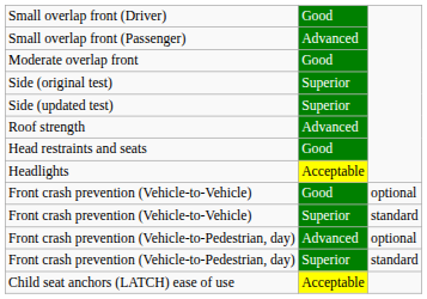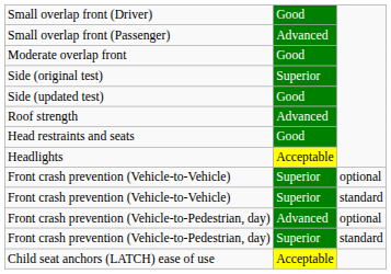 <table class="wikitable">
 <tr>
 <td>Small overlap front (Driver)</td>
 <td style="color:white;background: green">Good</td>
 </tr>
 <tr>
 <td>Small overlap front (Passenger)</td>
 <td style="color:white;background: green">Advanced</td>
 </tr>
 <tr>
 <td>Moderate overlap front</td>
 <td style="color:white;background: green">Good</td>
 </tr>
 <tr>
 <td>Side (original test)</td>
 <td style="color:white;background: green">Superior</td>
 </tr>
 <tr>
 <td>Side (updated test)</td>
-<td style="color:white;background: green">Superior</td>
+<td style="color:white;background: green">Good</td>
 </tr>
 <tr>
 <td>Roof strength</td>
 <td style="color:white;background: green">Advanced</td>
 </tr>
 <tr>
 <td>Head restraints and seats</td>
 <td style="color:white;background: green">Good</td>
 </tr>
 <tr>
 <td>Headlights</td>
 <td style="color:black;background: yellow">Acceptable</td>
 </tr>
 <tr>
 <td>Front crash prevention (Vehicle-to-Vehicle)</td>
-<td style="color:white;background: green">Good</td>
+<td style="color:white;background: green">Superior</td>
 <td>optional</td>
 </tr>
 <tr>
 <td>Front crash prevention (Vehicle-to-Vehicle)</td>
 <td style="color:white;background: green">Superior</td>
 <td>standard</td>
 </tr>
 <tr>
 <td>Front crash prevention (Vehicle-to-Pedestrian, day)</td>
 <td style="color:white;background: green">Advanced</td>
 <td>optional</td>
 </tr>
 <tr>
 <td>Front crash prevention (Vehicle-to-Pedestrian, day)</td>
 <td style="color:white;background: green">Superior</td>
 <td>standard</td>
 </tr>
 <tr>
 <td>Child seat anchors (LATCH) ease of use</td>
 <td style="color:black; background: yellow">Acceptable</td>
 <td></td>
 </tr>
 </table>
